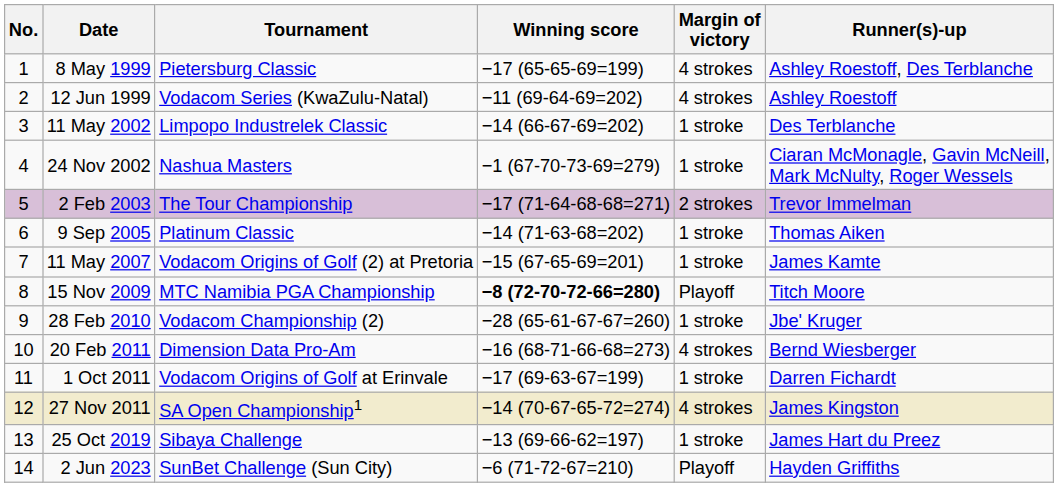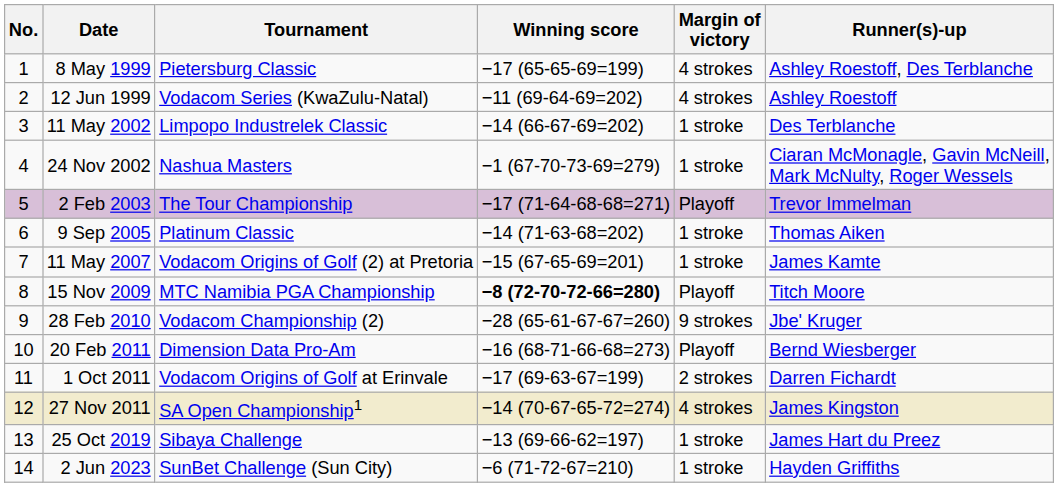 <table class="wikitable" style="font-size:95%;">
 <tr>
 <th>No.</th>
 <th>Date</th>
 <th>Tournament</th>
 <th>Winning score</th>
 <th>Margin of<br>victory</th>
 <th>Runner(s)-up</th>
 </tr>
 <tr>
 <td align=center>1</td>
 <td align=right>8 May <a href='#'>1999</a></td>
 <td><a href='#'>Pietersburg Classic</a></td>
 <td>−17 (65-65-69=199)</td>
 <td>4 strokes</td>
 <td> <a href='#'>Ashley Roestoff</a>,  <a href='#'>Des Terblanche</a></td>
 </tr>
 <tr>
 <td align=center>2</td>
 <td align=right>12 Jun 1999</td>
 <td><a href='#'>Vodacom Series</a> (KwaZulu-Natal)</td>
 <td>−11 (69-64-69=202)</td>
 <td>4 strokes</td>
 <td> <a href='#'>Ashley Roestoff</a></td>
 </tr>
 <tr>
 <td align=center>3</td>
 <td align=right>11 May <a href='#'>2002</a></td>
 <td><a href='#'>Limpopo Industrelek Classic</a></td>
 <td>−14 (66-67-69=202)</td>
 <td>1 stroke</td>
 <td> <a href='#'>Des Terblanche</a></td>
 </tr>
 <tr>
 <td align=center>4</td>
 <td align=right>24 Nov 2002</td>
 <td><a href='#'>Nashua Masters</a></td>
 <td>−1 (67-70-73-69=279)</td>
 <td>1 stroke</td>
 <td> <a href='#'>Ciaran McMonagle</a>,  <a href='#'>Gavin McNeill</a>,<br> <a href='#'>Mark McNulty</a>,  <a href='#'>Roger Wessels</a></td>
 </tr>
 <tr style="background:thistle;">
 <td align=center>5</td>
 <td align=right>2 Feb <a href='#'>2003</a></td>
 <td><a href='#'>The Tour Championship</a></td>
 <td>−17 (71-64-68-68=271)</td>
-<td>2 strokes</td>
+<td>Playoff</td>
 <td> <a href='#'>Trevor Immelman</a></td>
 </tr>
 <tr>
 <td align=center>6</td>
 <td align=right>9 Sep <a href='#'>2005</a></td>
 <td><a href='#'>Platinum Classic</a></td>
 <td>−14 (71-63-68=202)</td>
 <td>1 stroke</td>
 <td> <a href='#'>Thomas Aiken</a></td>
 </tr>
 <tr>
 <td align=center>7</td>
 <td align=right>11 May <a href='#'>2007</a></td>
 <td><a href='#'>Vodacom Origins of Golf</a> (2) at Pretoria</td>
 <td>−15 (67-65-69=201)</td>
 <td>1 stroke</td>
 <td> <a href='#'>James Kamte</a></td>
 </tr>
 <tr>
 <td align=center>8</td>
 <td align=right>15 Nov <a href='#'>2009</a></td>
 <td><a href='#'>MTC Namibia PGA Championship</a></td>
 <td><strong>−8 (72-70-72-66=280)</strong></td>
 <td>Playoff</td>
 <td> <a href='#'>Titch Moore</a></td>
 </tr>
 <tr>
 <td align=center>9</td>
 <td align=right>28 Feb <a href='#'>2010</a></td>
 <td><a href='#'>Vodacom Championship</a> (2)</td>
 <td>−28 (65-61-67-67=260)</td>
-<td>1 stroke</td>
+<td>9 strokes</td>
 <td> <a href='#'>Jbe' Kruger</a></td>
 </tr>
 <tr>
 <td align=center>10</td>
 <td align=right>20 Feb <a href='#'>2011</a></td>
 <td><a href='#'>Dimension Data Pro-Am</a></td>
 <td>−16 (68-71-66-68=273)</td>
-<td>4 strokes</td>
+<td>Playoff</td>
 <td> <a href='#'>Bernd Wiesberger</a></td>
 </tr>
 <tr>
 <td align=center>11</td>
 <td align=right>1 Oct 2011</td>
 <td><a href='#'>Vodacom Origins of Golf</a> at Erinvale</td>
 <td>−17 (69-63-67=199)</td>
-<td>1 stroke</td>
+<td>2 strokes</td>
 <td> <a href='#'>Darren Fichardt</a></td>
 </tr>
 <tr style="background:#f2ecce;">
 <td align=center>12</td>
 <td align=right>27 Nov 2011</td>
 <td><a href='#'>SA Open Championship</a><sup>1</sup></td>
 <td>−14 (70-67-65-72=274)</td>
 <td>4 strokes</td>
 <td> <a href='#'>James Kingston</a></td>
 </tr>
 <tr>
 <td align=center>13</td>
 <td align=right>25 Oct <a href='#'>2019</a></td>
 <td><a href='#'>Sibaya Challenge</a></td>
 <td>−13 (69-66-62=197)</td>
 <td>1 stroke</td>
 <td> <a href='#'>James Hart du Preez</a></td>
 </tr>
 <tr>
 <td align=center>14</td>
 <td align=right>2 Jun <a href='#'>2023</a></td>
 <td><a href='#'>SunBet Challenge</a> (Sun City)</td>
 <td>−6 (71-72-67=210)</td>
-<td>Playoff</td>
+<td>1 stroke</td>
 <td> <a href='#'>Hayden Griffiths</a></td>
 </tr>
 </table>
